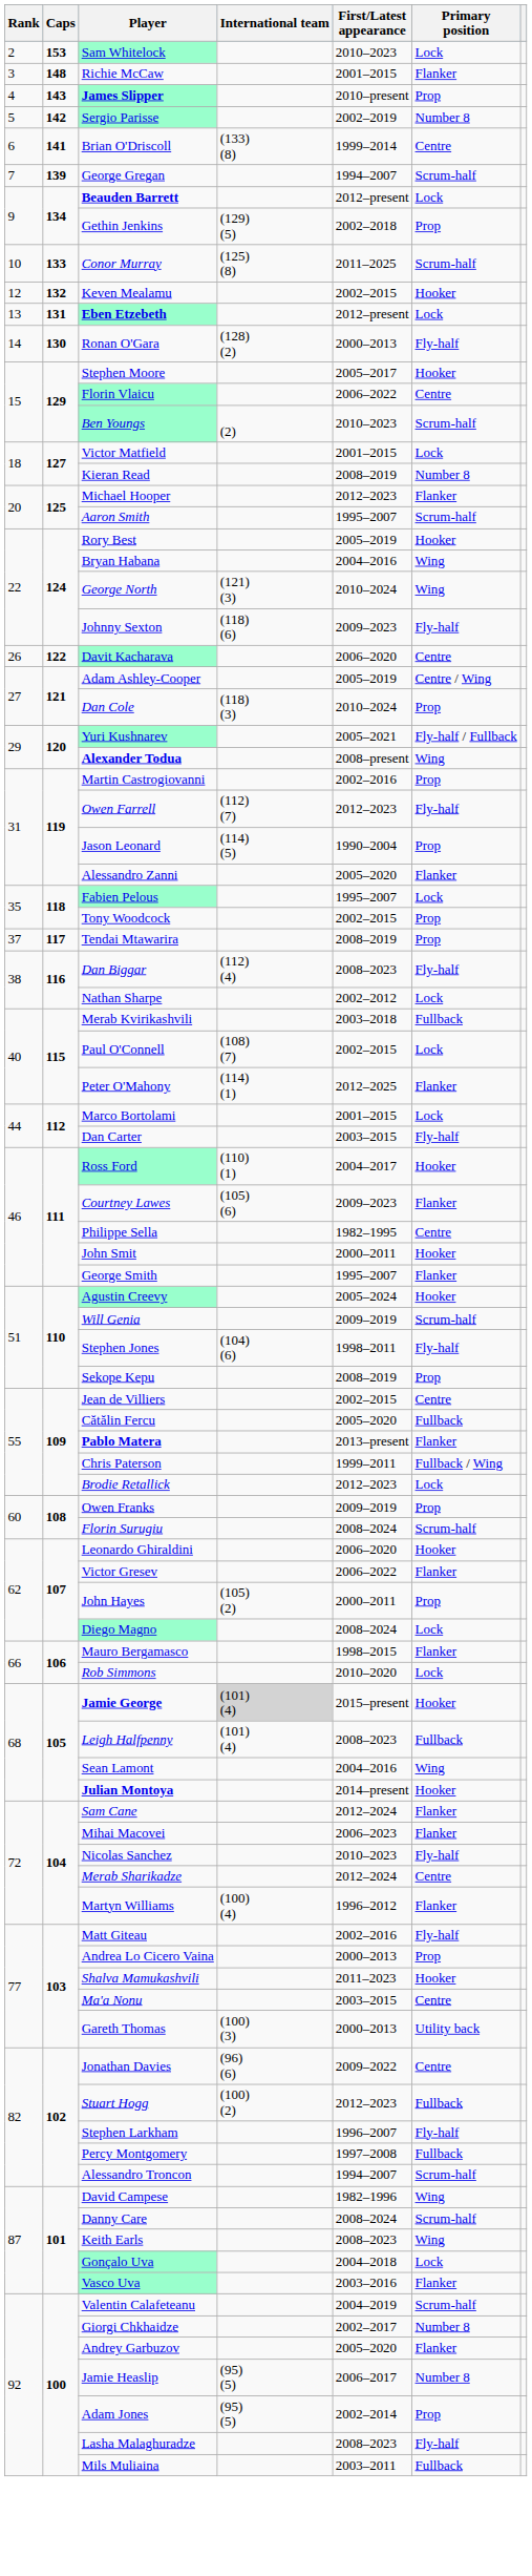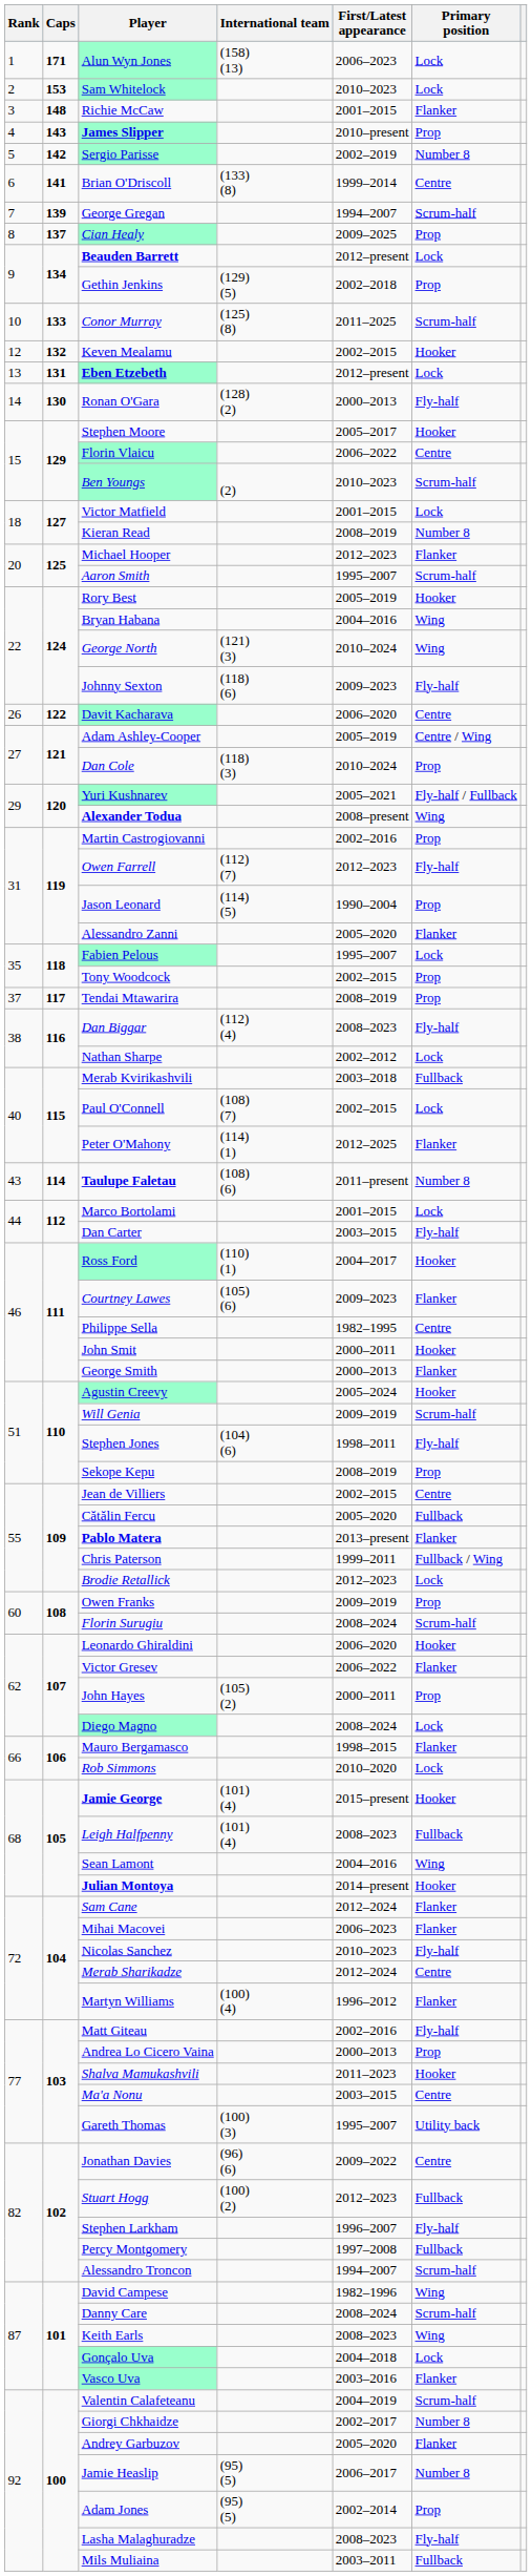 <table class="wikitable sortable">
 <tr bgcolor=#87cefa>
 <th>Rank</th>
 <th>Caps</th>
 <th>Player</th>
 <th>International team</th>
 <th>First/Latest <br> appearance</th>
 <th>Primary <br> position</th>
 <th class=unsortable></th>
+</tr>
+<tr>
+<td>1</td>
+<td><strong>171</strong></td>
+<td bgcolor=#9FC><a href='#'>Alun Wyn Jones</a></td>
+<td> (158) <br> (13)</td>
+<td>2006–2023</td>
+<td><a href='#'>Lock</a></td>
+<td></td>
 </tr>
 <tr>
 <td>2</td>
 <td><strong>153</strong></td>
 <td bgcolor=#9FC><a href='#'>Sam Whitelock</a></td>
 <td></td>
 <td>2010–2023</td>
 <td><a href='#'>Lock</a></td>
 <td></td>
 </tr>
 <tr>
 <td>3</td>
 <td><strong>148</strong></td>
 <td><a href='#'>Richie McCaw</a></td>
 <td></td>
 <td>2001–2015</td>
 <td><a href='#'>Flanker</a></td>
 <td></td>
 </tr>
 <tr>
 <td>4</td>
 <td><strong>143</strong></td>
 <td bgcolor="#9FC"><strong><a href='#'>James Slipper</a></strong></td>
 <td></td>
 <td>2010–present</td>
 <td><a href='#'>Prop</a></td>
 <td></td>
 </tr>
 <tr>
 <td>5</td>
 <td><strong>142</strong></td>
 <td bgcolor=#9FC><a href='#'>Sergio Parisse</a></td>
 <td></td>
 <td>2002–2019</td>
 <td><a href='#'>Number 8</a></td>
 <td></td>
 </tr>
 <tr>
 <td>6</td>
 <td><strong>141</strong></td>
 <td><a href='#'>Brian O'Driscoll</a></td>
 <td> (133) <br> (8)</td>
 <td>1999–2014</td>
 <td><a href='#'>Centre</a></td>
 <td></td>
 </tr>
 <tr>
 <td>7</td>
 <td><strong>139</strong></td>
 <td><a href='#'>George Gregan</a></td>
 <td></td>
 <td>1994–2007</td>
 <td><a href='#'>Scrum-half</a></td>
+<td></td>
+</tr>
+<tr>
+<td>8</td>
+<td><strong>137</strong></td>
+<td bgcolor=#9FC><em><a href='#'>Cian Healy</a></em></td>
+<td></td>
+<td>2009–2025</td>
+<td><a href='#'>Prop</a></td>
 <td></td>
 </tr>
 <tr>
 <td rowspan=2>9</td>
 <td rowspan=2><strong>134</strong></td>
 <td><strong><a href='#'>Beauden Barrett</a></strong></td>
 <td></td>
 <td>2012–present</td>
 <td><a href='#'>Lock</a></td>
 <td></td>
 </tr>
 <tr>
 <td><a href='#'>Gethin Jenkins</a></td>
 <td> (129) <br> (5)</td>
 <td>2002–2018</td>
 <td><a href='#'>Prop</a></td>
 <td></td>
 </tr>
 <tr>
 <td>10</td>
 <td><strong>133</strong></td>
 <td><em><a href='#'>Conor Murray</a></em></td>
 <td> (125)<br> (8)</td>
 <td>2011–2025</td>
 <td><a href='#'>Scrum-half</a></td>
 <td></td>
 </tr>
 <tr>
 <td>12</td>
 <td><strong>132</strong></td>
 <td><a href='#'>Keven Mealamu</a></td>
 <td></td>
 <td>2002–2015</td>
 <td><a href='#'>Hooker</a></td>
 <td></td>
 </tr>
 <tr>
 <td>13</td>
 <td><strong>131</strong></td>
 <td bgcolor=#9FC><strong><a href='#'>Eben Etzebeth</a></strong></td>
 <td></td>
 <td>2012–present</td>
 <td><a href='#'>Lock</a></td>
 <td></td>
 </tr>
 <tr>
 <td>14</td>
 <td><strong>130</strong></td>
 <td><a href='#'>Ronan O'Gara</a></td>
 <td> (128)<br> (2)</td>
 <td>2000–2013</td>
 <td><a href='#'>Fly-half</a></td>
 <td></td>
 </tr>
 <tr>
 <td rowspan=3>15</td>
 <td rowspan=3><strong>129</strong></td>
 <td><a href='#'>Stephen Moore</a></td>
 <td></td>
 <td>2005–2017</td>
 <td><a href='#'>Hooker</a></td>
 <td></td>
 </tr>
 <tr>
 <td bgcolor=#9FC><a href='#'>Florin Vlaicu</a></td>
 <td></td>
 <td>2006–2022</td>
 <td><a href='#'>Centre</a></td>
 <td></td>
 </tr>
 <tr>
 <td bgcolor=#9FC><em><a href='#'>Ben Youngs</a></em></td>
 <td> <br>  (2)</td>
 <td>2010–2023</td>
 <td><a href='#'>Scrum-half</a></td>
 <td></td>
 </tr>
 <tr>
 <td rowspan=2>18</td>
 <td rowspan=2><strong>127</strong></td>
 <td><a href='#'>Victor Matfield</a></td>
 <td></td>
 <td>2001–2015</td>
 <td><a href='#'>Lock</a></td>
 <td></td>
 </tr>
 <tr>
 <td><a href='#'>Kieran Read</a></td>
 <td></td>
 <td>2008–2019</td>
 <td><a href='#'>Number 8</a></td>
 <td></td>
 </tr>
 <tr>
 <td rowspan=2>20</td>
 <td rowspan=2><strong>125</strong></td>
 <td><a href='#'>Michael Hooper</a></td>
 <td></td>
 <td>2012–2023</td>
 <td><a href='#'>Flanker</a></td>
 <td></td>
 </tr>
 <tr>
 <td><em><a href='#'>Aaron Smith</a></em></td>
 <td></td>
 <td>1995–2007</td>
 <td><a href='#'>Scrum-half</a></td>
 <td></td>
 </tr>
 <tr>
 <td rowspan="4">22</td>
 <td rowspan="4"><strong>124</strong></td>
 <td><a href='#'>Rory Best</a></td>
 <td></td>
 <td>2005–2019</td>
 <td><a href='#'>Hooker</a></td>
 <td></td>
 </tr>
 <tr>
 <td><a href='#'>Bryan Habana</a></td>
 <td></td>
 <td>2004–2016</td>
 <td><a href='#'>Wing</a></td>
 <td></td>
 </tr>
 <tr>
 <td><em><a href='#'>George North</a></em></td>
 <td> (121)<br> (3)</td>
 <td>2010–2024</td>
 <td><a href='#'>Wing</a></td>
 <td></td>
 </tr>
 <tr>
 <td><a href='#'>Johnny Sexton</a></td>
 <td> (118)<br> (6)</td>
 <td>2009–2023</td>
 <td><a href='#'>Fly-half</a></td>
 <td></td>
 </tr>
 <tr>
 <td>26</td>
 <td><strong>122</strong></td>
 <td bgcolor="#9FC"><a href='#'>Davit Kacharava</a></td>
 <td></td>
 <td>2006–2020</td>
 <td><a href='#'>Centre</a></td>
 <td></td>
 </tr>
 <tr>
 <td rowspan=2>27</td>
 <td rowspan=2><strong>121</strong></td>
 <td><a href='#'>Adam Ashley-Cooper</a></td>
 <td></td>
 <td>2005–2019</td>
 <td><a href='#'>Centre</a> / <a href='#'>Wing</a></td>
 <td></td>
 </tr>
 <tr>
 <td><em><a href='#'>Dan Cole</a></em></td>
 <td> (118)<br> (3)</td>
 <td>2010–2024</td>
 <td><a href='#'>Prop</a></td>
 <td></td>
 </tr>
 <tr>
 <td rowspan=2>29</td>
 <td rowspan=2><strong>120</strong></td>
 <td bgcolor=#9FC><a href='#'>Yuri Kushnarev</a></td>
 <td></td>
 <td>2005–2021</td>
 <td><a href='#'>Fly-half</a> / <a href='#'>Fullback</a></td>
 <td></td>
 </tr>
 <tr>
 <td><strong><a href='#'>Alexander Todua</a></strong></td>
 <td></td>
 <td>2008–present</td>
 <td><a href='#'>Wing</a></td>
 <td></td>
 </tr>
 <tr>
 <td rowspan=4>31</td>
 <td rowspan=4><strong>119</strong></td>
 <td><a href='#'>Martin Castrogiovanni</a></td>
 <td></td>
 <td>2002–2016</td>
 <td><a href='#'>Prop</a></td>
 <td></td>
 </tr>
 <tr>
 <td><em><a href='#'>Owen Farrell</a></em></td>
 <td> (112)<br> (7)</td>
 <td>2012–2023</td>
 <td><a href='#'>Fly-half</a></td>
 <td></td>
 </tr>
 <tr>
 <td><a href='#'>Jason Leonard</a></td>
 <td> (114) <br>  (5)</td>
 <td>1990–2004</td>
 <td><a href='#'>Prop</a></td>
 <td></td>
 </tr>
 <tr>
 <td><a href='#'>Alessandro Zanni</a></td>
 <td></td>
 <td>2005–2020</td>
 <td><a href='#'>Flanker</a></td>
 <td></td>
 </tr>
 <tr>
 <td rowspan=2>35</td>
 <td rowspan=2><strong>118</strong></td>
 <td bgcolor=#9FC><a href='#'>Fabien Pelous</a></td>
 <td></td>
 <td>1995–2007</td>
 <td><a href='#'>Lock</a></td>
 <td></td>
 </tr>
 <tr>
 <td><a href='#'>Tony Woodcock</a></td>
 <td></td>
 <td>2002–2015</td>
 <td><a href='#'>Prop</a></td>
 <td></td>
 </tr>
 <tr>
 <td>37</td>
 <td><strong>117</strong></td>
 <td><a href='#'>Tendai Mtawarira</a></td>
 <td></td>
 <td>2008–2019</td>
 <td><a href='#'>Prop</a></td>
 <td></td>
 </tr>
 <tr>
 <td rowspan=2>38</td>
 <td rowspan=2><strong>116</strong></td>
 <td><em><a href='#'>Dan Biggar</a></em></td>
 <td> (112)<br> (4)</td>
 <td>2008–2023</td>
 <td><a href='#'>Fly-half</a></td>
 <td></td>
 </tr>
 <tr>
 <td><a href='#'>Nathan Sharpe</a></td>
 <td></td>
 <td>2002–2012</td>
 <td><a href='#'>Lock</a></td>
 <td></td>
 </tr>
 <tr>
 <td rowspan=3>40</td>
 <td rowspan=3><strong>115</strong></td>
 <td><a href='#'>Merab Kvirikashvili</a></td>
 <td></td>
 <td>2003–2018</td>
 <td><a href='#'>Fullback</a></td>
 <td></td>
 </tr>
 <tr>
 <td><a href='#'>Paul O'Connell</a></td>
 <td> (108)<br> (7)</td>
 <td>2002–2015</td>
 <td><a href='#'>Lock</a></td>
 <td></td>
 </tr>
 <tr>
 <td><a href='#'>Peter O'Mahony</a></td>
 <td> (114)<br> (1)</td>
 <td>2012–2025</td>
 <td><a href='#'>Flanker</a></td>
 <td></td>
 </tr>
 <tr>
+<td>43</td>
+<td><strong>114</strong></td>
+<td><strong><a href='#'>Taulupe Faletau</a></strong></td>
+<td> (108)<br> (6)</td>
+<td>2011–present</td>
+<td><a href='#'>Number 8</a></td>
+<td></td>
+</tr>
+<tr>
 <td rowspan=2>44</td>
 <td rowspan=2><strong>112</strong></td>
 <td><a href='#'>Marco Bortolami</a></td>
 <td></td>
 <td>2001–2015</td>
 <td><a href='#'>Lock</a></td>
 <td></td>
 </tr>
 <tr>
 <td><a href='#'>Dan Carter</a></td>
 <td></td>
 <td>2003–2015</td>
 <td><a href='#'>Fly-half</a></td>
 <td></td>
 </tr>
 <tr>
 <td rowspan=5>46</td>
 <td rowspan=5><strong>111</strong></td>
 <td bgcolor=#9FC><a href='#'>Ross Ford</a></td>
 <td> (110)<br> (1)</td>
 <td>2004–2017</td>
 <td><a href='#'>Hooker</a></td>
 <td></td>
 </tr>
 <tr>
 <td><em><a href='#'>Courtney Lawes</a></em></td>
 <td> (105)<br> (6)</td>
 <td>2009–2023</td>
 <td><a href='#'>Flanker</a></td>
 <td></td>
 </tr>
 <tr>
 <td><a href='#'>Philippe Sella</a> </td>
 <td></td>
 <td>1982–1995</td>
 <td><a href='#'>Centre</a></td>
 <td></td>
 </tr>
 <tr>
 <td><a href='#'>John Smit</a></td>
 <td></td>
 <td>2000–2011</td>
 <td><a href='#'>Hooker</a></td>
 <td></td>
 </tr>
 <tr>
 <td><a href='#'>George Smith</a></td>
 <td></td>
-<td>1995–2007</td>
+<td>2000–2013</td>
 <td><a href='#'>Flanker</a></td>
 <td></td>
 </tr>
 <tr>
 <td rowspan=4>51</td>
 <td rowspan=4><strong>110</strong></td>
 <td bgcolor=#9FC><a href='#'>Agustin Creevy</a></td>
 <td></td>
 <td>2005–2024</td>
 <td><a href='#'>Hooker</a></td>
 <td></td>
 </tr>
 <tr>
 <td><em><a href='#'>Will Genia</a></em></td>
 <td></td>
 <td>2009–2019</td>
 <td><a href='#'>Scrum-half</a></td>
 <td></td>
 </tr>
 <tr>
 <td><a href='#'>Stephen Jones</a></td>
 <td> (104)<br> (6)</td>
 <td>1998–2011</td>
 <td><a href='#'>Fly-half</a></td>
 <td></td>
 </tr>
 <tr>
 <td><a href='#'>Sekope Kepu</a></td>
 <td></td>
 <td>2008–2019</td>
 <td><a href='#'>Prop</a></td>
 <td></td>
 </tr>
 <tr>
 <td rowspan=5>55</td>
 <td rowspan=5><strong>109</strong></td>
 <td><a href='#'>Jean de Villiers</a></td>
 <td></td>
 <td>2002–2015</td>
 <td><a href='#'>Centre</a></td>
 <td></td>
 </tr>
 <tr>
 <td><a href='#'>Cătălin Fercu</a></td>
 <td></td>
 <td>2005–2020</td>
 <td><a href='#'>Fullback</a></td>
 <td></td>
 </tr>
 <tr>
 <td><strong><a href='#'>Pablo Matera</a></strong></td>
 <td></td>
 <td>2013–present</td>
 <td><a href='#'>Flanker</a></td>
 <td></td>
 </tr>
 <tr>
 <td><a href='#'>Chris Paterson</a></td>
 <td></td>
 <td>1999–2011</td>
 <td><a href='#'>Fullback</a> / <a href='#'>Wing</a></td>
 <td></td>
 </tr>
 <tr>
 <td><em><a href='#'>Brodie Retallick</a></em></td>
 <td></td>
 <td>2012–2023</td>
 <td><a href='#'>Lock</a></td>
 <td></td>
 </tr>
 <tr>
 <td rowspan=2>60</td>
 <td rowspan=2><strong>108</strong></td>
 <td><a href='#'>Owen Franks</a></td>
 <td></td>
 <td>2009–2019</td>
 <td><a href='#'>Prop</a></td>
 <td></td>
 </tr>
 <tr>
 <td><em><a href='#'>Florin Surugiu</a></em></td>
 <td></td>
 <td>2008–2024</td>
 <td><a href='#'>Scrum-half</a></td>
 <td></td>
 </tr>
 <tr>
 <td rowspan=4>62</td>
 <td rowspan=4><strong>107</strong></td>
 <td><a href='#'>Leonardo Ghiraldini</a></td>
 <td></td>
 <td>2006–2020</td>
 <td><a href='#'>Hooker</a></td>
 <td></td>
 </tr>
 <tr>
 <td><a href='#'>Victor Gresev</a></td>
 <td></td>
 <td>2006–2022</td>
 <td><a href='#'>Flanker</a></td>
 <td></td>
 </tr>
 <tr>
 <td><a href='#'>John Hayes</a></td>
 <td> (105)<br> (2)</td>
 <td>2000–2011</td>
 <td><a href='#'>Prop</a></td>
 <td></td>
 </tr>
 <tr>
 <td bgcolor=#9FC><a href='#'>Diego Magno</a></td>
 <td></td>
 <td>2008–2024</td>
 <td><a href='#'>Lock</a></td>
 <td></td>
 </tr>
 <tr>
 <td rowspan=2>66</td>
 <td rowspan=2><strong>106</strong></td>
 <td><a href='#'>Mauro Bergamasco</a></td>
 <td></td>
 <td>1998–2015</td>
 <td><a href='#'>Flanker</a></td>
 <td></td>
 </tr>
 <tr>
 <td><em><a href='#'>Rob Simmons</a></em></td>
 <td></td>
 <td>2010–2020</td>
 <td><a href='#'>Lock</a></td>
 <td></td>
 </tr>
 <tr>
 <td rowspan=4>68</td>
 <td rowspan=4><strong>105</strong></td>
 <td><strong><a href='#'>Jamie George</a></strong></td>
-<td style="background: lightgrey;"> (101)<br> (4)</td>
+<td> (101)<br> (4)</td>
 <td>2015–present</td>
 <td><a href='#'>Hooker</a></td>
 <td></td>
 </tr>
 <tr>
 <td><em><a href='#'>Leigh Halfpenny</a></em></td>
 <td> (101)<br> (4)</td>
 <td>2008–2023</td>
 <td><a href='#'>Fullback</a></td>
 <td></td>
 </tr>
 <tr>
 <td><a href='#'>Sean Lamont</a></td>
 <td></td>
 <td>2004–2016</td>
 <td><a href='#'>Wing</a></td>
 <td></td>
 </tr>
 <tr>
 <td><strong><a href='#'>Julian Montoya</a></strong></td>
 <td></td>
 <td>2014–present</td>
 <td><a href='#'>Hooker</a></td>
 </tr>
 <tr>
 <td rowspan=5>72</td>
 <td rowspan=5><strong>104</strong></td>
 <td><em><a href='#'>Sam Cane</a></em></td>
 <td></td>
 <td>2012–2024</td>
 <td><a href='#'>Flanker</a></td>
 <td></td>
 </tr>
 <tr>
 <td><a href='#'>Mihai Macovei</a></td>
 <td></td>
 <td>2006–2023</td>
 <td><a href='#'>Flanker</a></td>
 <td></td>
 </tr>
 <tr>
 <td><a href='#'>Nicolas Sanchez</a></td>
 <td></td>
 <td>2010–2023</td>
 <td><a href='#'>Fly-half</a></td>
 <td></td>
 </tr>
 <tr>
 <td><em><a href='#'>Merab Sharikadze</a></em></td>
 <td></td>
 <td>2012–2024</td>
 <td><a href='#'>Centre</a></td>
 <td></td>
 </tr>
 <tr>
 <td><a href='#'>Martyn Williams</a></td>
 <td> (100)<br> (4)</td>
 <td>1996–2012</td>
 <td><a href='#'>Flanker</a></td>
 <td></td>
 </tr>
 <tr>
 <td rowspan=5>77</td>
 <td rowspan=5><strong>103</strong></td>
 <td><a href='#'>Matt Giteau</a></td>
 <td></td>
 <td>2002–2016</td>
 <td><a href='#'>Fly-half</a></td>
 <td></td>
 </tr>
 <tr>
 <td><a href='#'>Andrea Lo Cicero Vaina</a></td>
 <td></td>
 <td>2000–2013</td>
 <td><a href='#'>Prop</a></td>
 <td></td>
 </tr>
 <tr>
 <td><em><a href='#'>Shalva Mamukashvili</a></em></td>
 <td></td>
 <td>2011–2023</td>
 <td><a href='#'>Hooker</a></td>
 <td></td>
 </tr>
 <tr>
 <td><em><a href='#'>Ma'a Nonu</a></em></td>
 <td></td>
 <td>2003–2015</td>
 <td><a href='#'>Centre</a></td>
 <td></td>
 </tr>
 <tr>
 <td><a href='#'>Gareth Thomas</a></td>
 <td> (100)<br>  (3)</td>
-<td>2000–2013</td>
+<td>1995–2007</td>
 <td><a href='#'>Utility back</a></td>
 <td></td>
 </tr>
 <tr>
 <td rowspan=5>82</td>
 <td rowspan=5><strong>102</strong></td>
 <td><a href='#'>Jonathan Davies</a></td>
 <td> (96)<br> (6)</td>
 <td>2009–2022</td>
 <td><a href='#'>Centre</a></td>
 </tr>
 <tr>
 <td><em><a href='#'>Stuart Hogg</a></em></td>
 <td> (100)<br> (2)</td>
 <td>2012–2023</td>
 <td><a href='#'>Fullback</a></td>
 <td></td>
 </tr>
 <tr>
 <td><a href='#'>Stephen Larkham</a></td>
 <td></td>
 <td>1996–2007</td>
 <td><a href='#'>Fly-half</a></td>
 <td></td>
 </tr>
 <tr>
 <td><a href='#'>Percy Montgomery</a></td>
 <td></td>
 <td>1997–2008</td>
 <td><a href='#'>Fullback</a></td>
 <td></td>
 </tr>
 <tr>
 <td><a href='#'>Alessandro Troncon</a></td>
 <td></td>
 <td>1994–2007</td>
 <td><a href='#'>Scrum-half</a></td>
 <td></td>
 </tr>
 <tr>
 <td rowspan=5>87</td>
 <td rowspan=5><strong>101</strong></td>
 <td><a href='#'>David Campese</a> </td>
 <td></td>
 <td>1982–1996</td>
 <td><a href='#'>Wing</a></td>
 <td></td>
 </tr>
 <tr>
 <td><a href='#'>Danny Care</a></td>
 <td></td>
 <td>2008–2024</td>
 <td><a href='#'>Scrum-half</a></td>
 <td></td>
 </tr>
 <tr>
 <td><a href='#'>Keith Earls</a></td>
 <td></td>
 <td>2008–2023</td>
 <td><a href='#'>Wing</a></td>
 <td></td>
 </tr>
 <tr>
 <td bgcolor=#9FC><a href='#'>Gonçalo Uva</a></td>
 <td></td>
 <td>2004–2018</td>
 <td><a href='#'>Lock</a></td>
 <td></td>
 </tr>
 <tr>
 <td bgcolor=#9FC><a href='#'>Vasco Uva</a></td>
 <td></td>
 <td>2003–2016</td>
 <td><a href='#'>Flanker</a></td>
 <td></td>
 </tr>
 <tr>
 <td rowspan="7">92</td>
 <td rowspan="7"><strong>100</strong></td>
 <td><a href='#'>Valentin Calafeteanu</a></td>
 <td></td>
 <td>2004–2019</td>
 <td><a href='#'>Scrum-half</a></td>
 <td></td>
 </tr>
 <tr>
 <td><a href='#'>Giorgi Chkhaidze</a></td>
 <td></td>
 <td>2002–2017</td>
 <td><a href='#'>Number 8</a></td>
 <td></td>
 </tr>
 <tr>
 <td><a href='#'>Andrey Garbuzov</a></td>
 <td></td>
 <td>2005–2020</td>
 <td><a href='#'>Flanker</a></td>
 <td></td>
 </tr>
 <tr>
 <td><a href='#'>Jamie Heaslip</a></td>
 <td> (95)<br> (5)</td>
 <td>2006–2017</td>
 <td><a href='#'>Number 8</a></td>
 <td></td>
 </tr>
 <tr>
 <td><a href='#'>Adam Jones</a></td>
 <td> (95)<br> (5)</td>
 <td>2002–2014</td>
 <td><a href='#'>Prop</a></td>
 <td></td>
 </tr>
 <tr>
 <td><a href='#'>Lasha Malaghuradze</a></td>
 <td></td>
 <td>2008–2023</td>
 <td><a href='#'>Fly-half</a></td>
 <td></td>
 </tr>
 <tr>
 <td><a href='#'>Mils Muliaina</a></td>
 <td></td>
 <td>2003–2011</td>
 <td><a href='#'>Fullback</a></td>
 <td></td>
 </tr>
 </table>
